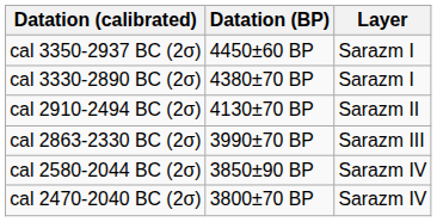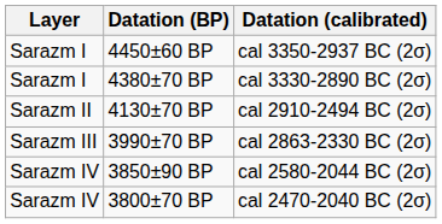 <table class="wikitable">
 <tr>
+<th>Layer</th>
+<th>Datation (BP)</th>
 <th>Datation (calibrated)</th>
-<th>Datation (BP)</th>
-<th>Layer</th>
 </tr>
 <tr>
+<td>Sarazm I</td>
+<td>4450±60 BP</td>
 <td>cal 3350-2937 BC (2σ)</td>
-<td>4450±60 BP</td>
-<td>Sarazm I</td>
 </tr>
 <tr>
+<td>Sarazm I</td>
+<td>4380±70 BP</td>
 <td>cal 3330-2890 BC (2σ)</td>
-<td>4380±70 BP</td>
-<td>Sarazm I</td>
 </tr>
 <tr>
+<td>Sarazm II</td>
+<td>4130±70 BP</td>
 <td>cal 2910-2494 BC (2σ)</td>
-<td>4130±70 BP</td>
-<td>Sarazm II</td>
 </tr>
 <tr>
+<td>Sarazm III</td>
+<td>3990±70 BP</td>
 <td>cal 2863-2330 BC (2σ)</td>
-<td>3990±70 BP</td>
-<td>Sarazm III</td>
 </tr>
 <tr>
+<td>Sarazm IV</td>
+<td>3850±90 BP</td>
 <td>cal 2580-2044 BC (2σ)</td>
-<td>3850±90 BP</td>
-<td>Sarazm IV</td>
 </tr>
 <tr>
+<td>Sarazm IV</td>
+<td>3800±70 BP</td>
 <td>cal 2470-2040 BC (2σ)</td>
-<td>3800±70 BP</td>
-<td>Sarazm IV</td>
 </tr>
 </table>
